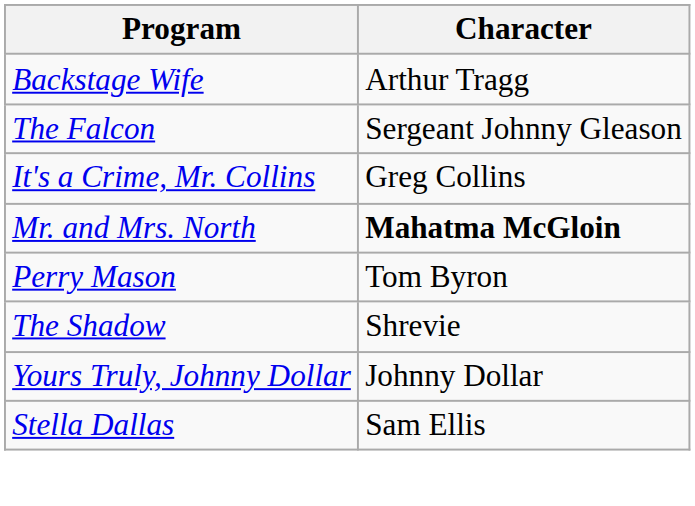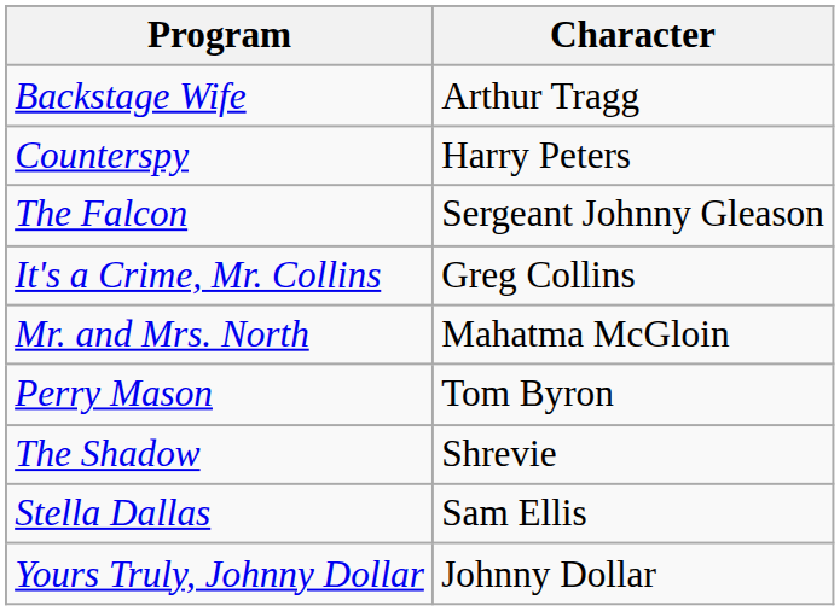 <table class="wikitable">
 <tr>
 <th>Program</th>
 <th>Character</th>
 </tr>
 <tr>
 <td><em><a href='#'>Backstage Wife</a></em></td>
 <td>Arthur Tragg</td>
+</tr>
+<tr>
+<td><em><a href='#'>Counterspy</a></em></td>
+<td>Harry Peters</td>
 </tr>
 <tr>
 <td><em><a href='#'>The Falcon</a></em></td>
 <td>Sergeant Johnny Gleason</td>
 </tr>
 <tr>
 <td><em><a href='#'>It's a Crime, Mr. Collins</a></em></td>
 <td>Greg Collins</td>
 </tr>
 <tr>
 <td><em><a href='#'>Mr. and Mrs. North</a></em></td>
-<td><strong>Mahatma McGloin</strong></td>
+<td>Mahatma McGloin</td>
 </tr>
 <tr>
 <td><em><a href='#'>Perry Mason</a></em></td>
 <td>Tom Byron</td>
 </tr>
 <tr>
 <td><em><a href='#'>The Shadow</a></em></td>
 <td>Shrevie</td>
 </tr>
 <tr>
+<td><em><a href='#'>Stella Dallas</a></em></td>
+<td>Sam Ellis</td>
+</tr>
+<tr>
 <td><em><a href='#'>Yours Truly, Johnny Dollar</a></em></td>
 <td>Johnny Dollar</td>
 </tr>
-<tr>
-<td><em><a href='#'>Stella Dallas</a></em></td>
-<td>Sam Ellis</td>
-</tr>
 </table>
